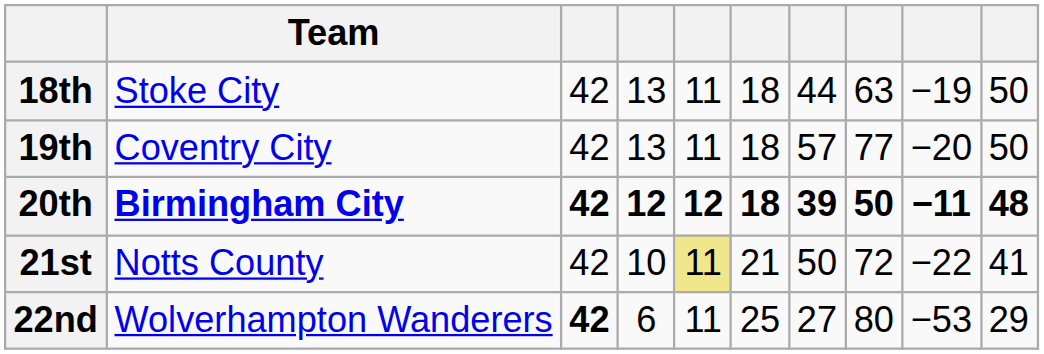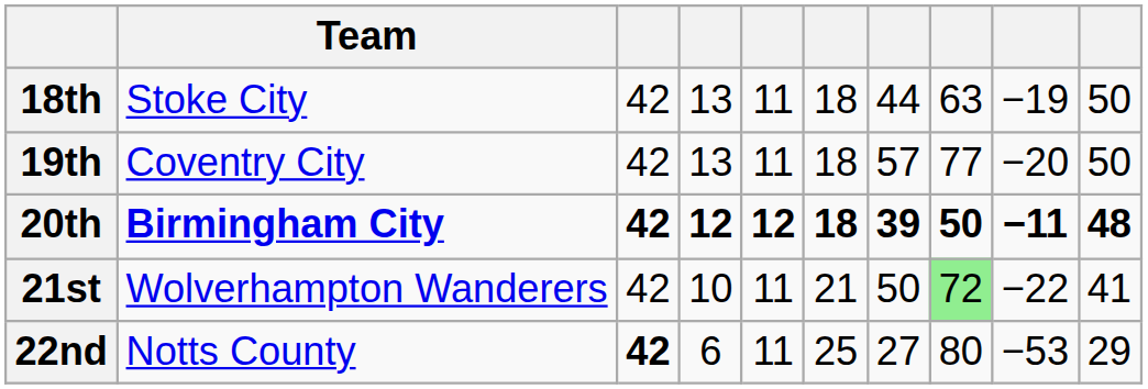 <table class="wikitable" style="text-align:center">
 <tr>
 <th scope="col"></th>
 <th scope="col">Team</th>
 <th scope="col"></th>
 <th scope="col"></th>
 <th scope="col"></th>
 <th scope="col"></th>
 <th scope="col"></th>
 <th scope="col"></th>
 <th scope="col"></th>
 <th scope="col"></th>
 </tr>
 <tr>
 <th scope="row">18th</th>
 <td align="left"><a href='#'>Stoke City</a></td>
 <td>42</td>
 <td>13</td>
 <td>11</td>
 <td>18</td>
 <td>44</td>
 <td>63</td>
 <td>−19</td>
 <td>50</td>
 </tr>
 <tr>
 <th scope="row">19th</th>
 <td align="left"><a href='#'>Coventry City</a></td>
 <td>42</td>
 <td>13</td>
 <td>11</td>
 <td>18</td>
 <td>57</td>
 <td>77</td>
 <td>−20</td>
 <td>50</td>
 </tr>
 <tr style="font-weight:bold">
 <th scope="row">20th</th>
 <td align="left"><a href='#'>Birmingham City</a></td>
 <td>42</td>
 <td>12</td>
 <td>12</td>
 <td>18</td>
 <td>39</td>
 <td>50</td>
 <td>−11</td>
 <td>48</td>
 </tr>
 <tr>
 <th scope="row">21st</th>
-<td align="left"><a href='#'>Notts County</a></td>
+<td align="left"><a href='#'>Wolverhampton Wanderers</a></td>
 <td>42</td>
 <td>10</td>
-<td style="background: khaki;">11</td>
+<td>11</td>
 <td>21</td>
 <td>50</td>
-<td>72</td>
+<td style="background: lightgreen;">72</td>
 <td>−22</td>
 <td>41</td>
 </tr>
 <tr>
 <th scope="row">22nd</th>
-<td align="left"><a href='#'>Wolverhampton Wanderers</a></td>
+<td align="left"><a href='#'>Notts County</a></td>
 <td><strong>42</strong></td>
 <td>6</td>
 <td>11</td>
 <td>25</td>
 <td>27</td>
 <td>80</td>
 <td>−53</td>
 <td>29</td>
 </tr>
 </table>
